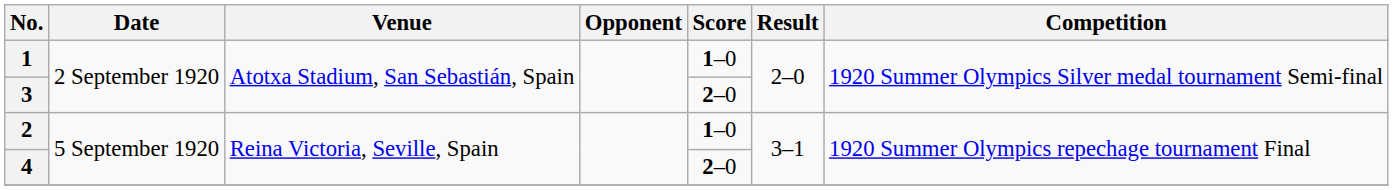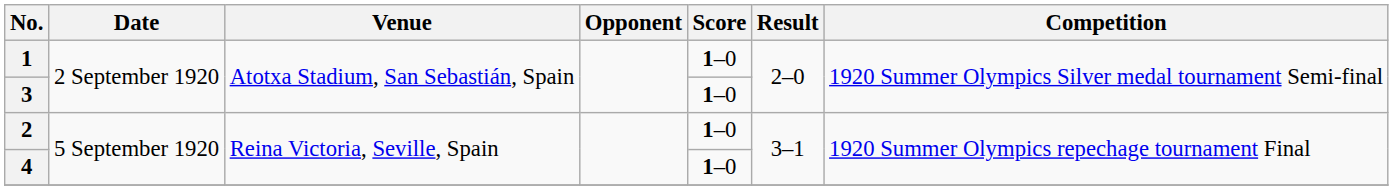 <table class="wikitable sortable plainrowheaders">
 <tr>
 <th scope=col>No.</th>
 <th scope=col>Date</th>
 <th scope=col>Venue</th>
 <th scope=col>Opponent</th>
 <th scope=col>Score</th>
 <th scope=col>Result</th>
 <th scope=col>Competition</th>
 </tr>
 <tr>
 <th scope=row style=text-align:center>1</th>
 <td rowspan="2">2 September 1920</td>
 <td rowspan="2"><a href='#'>Atotxa Stadium</a>, <a href='#'>San Sebastián</a>, Spain</td>
 <td rowspan="2"></td>
 <td align=center><strong>1</strong>–0</td>
 <td rowspan="2" align=center>2–0</td>
 <td rowspan="2"><a href='#'>1920 Summer Olympics Silver medal tournament</a> Semi-final</td>
 </tr>
 <tr>
 <th scope=row style=text-align:center>3</th>
-<td align=center><strong>2</strong>–0</td>
+<td align=center><strong>1</strong>–0</td>
 </tr>
 <tr>
 <th scope=row style=text-align:center>2</th>
 <td rowspan="2">5 September 1920</td>
 <td rowspan="2"><a href='#'>Reina Victoria</a>, <a href='#'>Seville</a>, Spain</td>
 <td rowspan="2"></td>
 <td align=center><strong>1</strong>–0</td>
 <td rowspan="2" align=center>3–1</td>
 <td rowspan="2"><a href='#'>1920 Summer Olympics repechage tournament</a> Final</td>
 </tr>
 <tr>
 <th scope=row style=text-align:center>4</th>
-<td align=center><strong>2</strong>–0</td>
+<td align=center><strong>1</strong>–0</td>
 </tr>
 <tr>
 </tr>
 </table>
